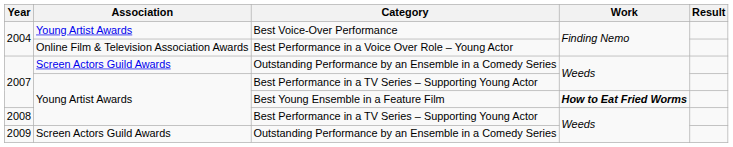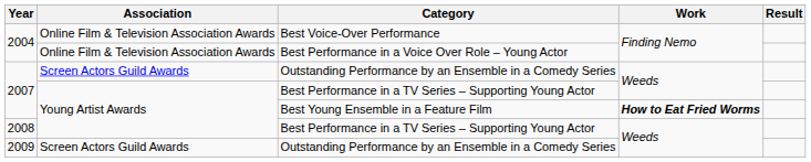 <table class="wikitable sortable">
 <tr>
 <th>Year</th>
 <th>Association</th>
 <th>Category</th>
 <th>Work</th>
 <th>Result</th>
 </tr>
 <tr>
 <td rowspan="2">2004</td>
-<td><a href='#'>Young Artist Awards</a></td>
+<td>Online Film & Television Association Awards</td>
 <td>Best Voice-Over Performance</td>
 <td rowspan="2"><em>Finding Nemo</em></td>
 <td></td>
 </tr>
 <tr>
 <td>Online Film & Television Association Awards</td>
 <td>Best Performance in a Voice Over Role – Young Actor</td>
 <td></td>
 </tr>
 <tr>
 <td rowspan="3">2007</td>
 <td><a href='#'>Screen Actors Guild Awards</a></td>
 <td>Outstanding Performance by an Ensemble in a Comedy Series</td>
 <td rowspan="2"><em>Weeds</em></td>
 <td></td>
 </tr>
 <tr>
 <td rowspan="3">Young Artist Awards</td>
 <td>Best Performance in a TV Series – Supporting Young Actor</td>
 <td></td>
 </tr>
 <tr>
 <td>Best Young Ensemble in a Feature Film</td>
 <td><strong><em>How to Eat Fried Worms</em></strong></td>
 <td></td>
 </tr>
 <tr>
 <td>2008</td>
 <td>Best Performance in a TV Series – Supporting Young Actor</td>
 <td rowspan="2"><em>Weeds</em></td>
 <td></td>
 </tr>
 <tr>
 <td>2009</td>
 <td>Screen Actors Guild Awards</td>
 <td>Outstanding Performance by an Ensemble in a Comedy Series</td>
 <td></td>
 </tr>
 </table>
